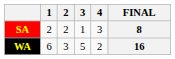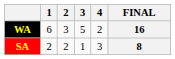 <table class=wikitable style="width:20%;15%;15%;15%;15%;20%">
 <tr>
 <th></th>
 <th>1</th>
 <th>2</th>
 <th>3</th>
 <th>4</th>
 <th>FINAL</th>
 </tr>
 <tr>
+<th style="background:black; color:yellow">WA</th>
+<td align=center>6</td>
+<td align=center>3</td>
+<td align=center>5</td>
+<td align=center>2</td>
+<th>16</th>
+</tr>
+<tr>
 <th style="background:red; color:yellow">SA</th>
 <td align=center>2</td>
 <td align=center>2</td>
 <td align=center>1</td>
 <td align=center>3</td>
 <th>8</th>
 </tr>
-<tr>
-<th style="background:black; color:yellow">WA</th>
-<td align=center>6</td>
-<td align=center>3</td>
-<td align=center>5</td>
-<td align=center>2</td>
-<th>16</th>
-</tr>
 </table>
